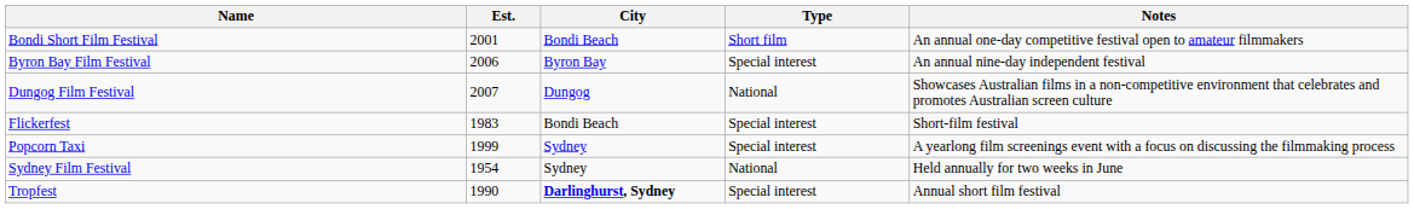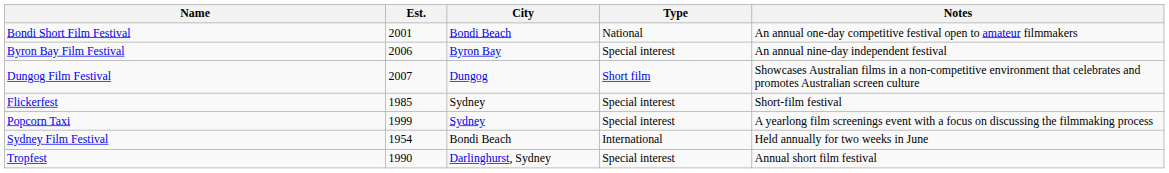 <table class="wikitable">
 <tr>
 <th width="25%">Name</th>
 <th width="4%">Est.</th>
 <th width="10%">City</th>
 <th width="10%">Type</th>
 <th width="27%">Notes</th>
 </tr>
 <tr>
 <td><a href='#'>Bondi Short Film Festival</a></td>
 <td>2001</td>
 <td><a href='#'>Bondi Beach</a></td>
-<td><a href='#'>Short film</a></td>
+<td>National</td>
 <td>An annual one-day competitive festival open to <a href='#'>amateur</a> filmmakers</td>
 </tr>
 <tr>
 <td><a href='#'>Byron Bay Film Festival</a></td>
 <td>2006</td>
 <td><a href='#'>Byron Bay</a></td>
 <td>Special interest</td>
 <td>An annual nine-day independent festival</td>
 </tr>
 <tr>
 <td><a href='#'>Dungog Film Festival</a></td>
 <td>2007</td>
 <td><a href='#'>Dungog</a></td>
-<td>National</td>
+<td><a href='#'>Short film</a></td>
 <td>Showcases Australian films in a non-competitive environment that celebrates and promotes Australian screen culture</td>
 </tr>
 <tr>
 <td><a href='#'>Flickerfest</a></td>
-<td>1983</td>
-<td>Bondi Beach</td>
+<td>1985</td>
+<td>Sydney</td>
 <td>Special interest</td>
 <td>Short-film festival</td>
 </tr>
 <tr>
 <td><a href='#'>Popcorn Taxi</a></td>
 <td>1999</td>
 <td><a href='#'>Sydney</a></td>
 <td>Special interest</td>
 <td>A yearlong film screenings event with a focus on discussing the filmmaking process</td>
 </tr>
 <tr>
 <td><a href='#'>Sydney Film Festival</a></td>
 <td>1954</td>
-<td>Sydney</td>
-<td>National</td>
+<td>Bondi Beach</td>
+<td>International</td>
 <td>Held annually for two weeks in June</td>
 </tr>
 <tr>
 <td><a href='#'>Tropfest</a></td>
 <td>1990</td>
-<td><strong><a href='#'>Darlinghurst</a>, Sydney</strong></td>
+<td><a href='#'>Darlinghurst</a>, Sydney</td>
 <td>Special interest</td>
 <td>Annual short film festival</td>
 </tr>
 </table>
